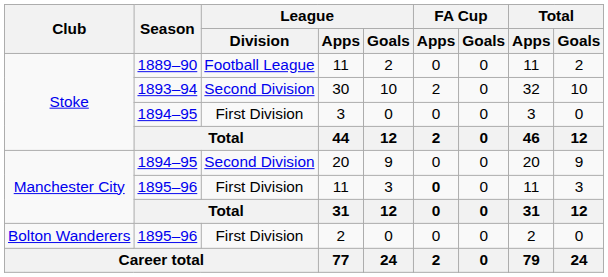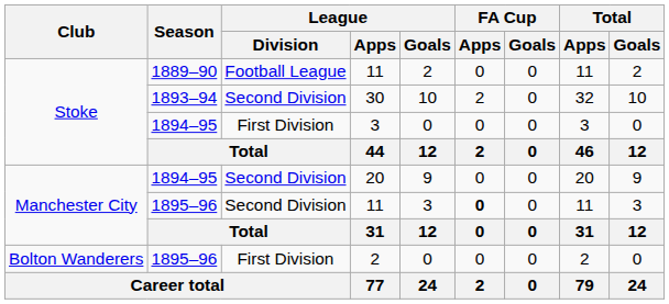 <table class="wikitable" style="text-align:center">
 <tr>
 <th rowspan="2">Club</th>
 <th rowspan="2">Season</th>
 <th colspan="3">League</th>
 <th colspan="2">FA Cup</th>
 <th colspan="2">Total</th>
 </tr>
 <tr>
 <th>Division</th>
 <th>Apps</th>
 <th>Goals</th>
 <th>Apps</th>
 <th>Goals</th>
 <th>Apps</th>
 <th>Goals</th>
 </tr>
 <tr>
 <td rowspan="4"><a href='#'>Stoke</a></td>
 <td><a href='#'>1889–90</a></td>
 <td><a href='#'>Football League</a></td>
 <td>11</td>
 <td>2</td>
 <td>0</td>
 <td>0</td>
 <td>11</td>
 <td>2</td>
 </tr>
 <tr>
 <td><a href='#'>1893–94</a></td>
 <td><a href='#'>Second Division</a></td>
 <td>30</td>
 <td>10</td>
 <td>2</td>
 <td>0</td>
 <td>32</td>
 <td>10</td>
 </tr>
 <tr>
 <td><a href='#'>1894–95</a></td>
 <td>First Division</td>
 <td>3</td>
 <td>0</td>
 <td>0</td>
 <td>0</td>
 <td>3</td>
 <td>0</td>
 </tr>
 <tr>
 <th colspan="2">Total</th>
 <th>44</th>
 <th>12</th>
 <th>2</th>
 <th>0</th>
 <th>46</th>
 <th>12</th>
 </tr>
 <tr>
 <td rowspan="3"><a href='#'>Manchester City</a></td>
 <td><a href='#'>1894–95</a></td>
 <td><a href='#'>Second Division</a></td>
 <td>20</td>
 <td>9</td>
 <td>0</td>
 <td>0</td>
 <td>20</td>
 <td>9</td>
 </tr>
 <tr>
 <td><a href='#'>1895–96</a></td>
-<td>First Division</td>
+<td>Second Division</td>
 <td>11</td>
 <td>3</td>
 <td><strong>0</strong></td>
 <td>0</td>
 <td>11</td>
 <td>3</td>
 </tr>
 <tr>
 <th colspan="2">Total</th>
 <th>31</th>
 <th>12</th>
 <th>0</th>
 <th>0</th>
 <th>31</th>
 <th>12</th>
 </tr>
 <tr>
 <td><a href='#'>Bolton Wanderers</a></td>
 <td><a href='#'>1895–96</a></td>
 <td>First Division</td>
 <td>2</td>
 <td>0</td>
 <td>0</td>
 <td>0</td>
 <td>2</td>
 <td>0</td>
 </tr>
 <tr>
 <th colspan="3">Career total</th>
 <th>77</th>
 <th>24</th>
 <th>2</th>
 <th>0</th>
 <th>79</th>
 <th>24</th>
 </tr>
 </table>
